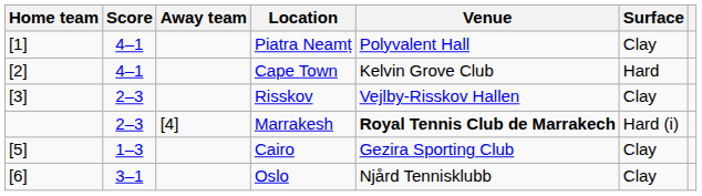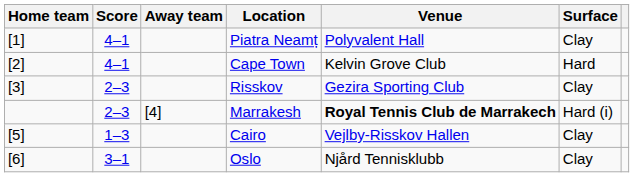 <table class="wikitable">
 <tr>
 <th>Home team</th>
 <th>Score</th>
 <th>Away team</th>
 <th>Location</th>
 <th>Venue</th>
 <th>Surface</th>
 <th></th>
 </tr>
 <tr>
 <td><strong></strong> [1]</td>
 <td style="text-align:center;"><a href='#'>4–1</a></td>
 <td></td>
 <td><a href='#'>Piatra Neamț</a></td>
 <td><a href='#'>Polyvalent Hall</a></td>
 <td>Clay</td>
 <td></td>
 </tr>
 <tr>
 <td><strong></strong> [2]</td>
 <td style="text-align:center;"><a href='#'>4–1</a></td>
 <td></td>
 <td><a href='#'>Cape Town</a></td>
 <td>Kelvin Grove Club</td>
 <td>Hard</td>
 <td></td>
 </tr>
 <tr>
 <td> [3]</td>
 <td style="text-align:center;"><a href='#'>2–3</a></td>
 <td><strong></strong></td>
 <td><a href='#'>Risskov</a></td>
-<td><a href='#'>Vejlby-Risskov Hallen</a></td>
+<td><a href='#'>Gezira Sporting Club</a></td>
 <td>Clay</td>
 <td></td>
 </tr>
 <tr>
 <td></td>
 <td style="text-align:center;"><a href='#'>2–3</a></td>
 <td><strong></strong> [4]</td>
 <td><a href='#'>Marrakesh</a></td>
 <td><strong>Royal Tennis Club de Marrakech</strong></td>
 <td>Hard (i)</td>
 <td></td>
 </tr>
 <tr>
 <td> [5]</td>
 <td style="text-align:center;"><a href='#'>1–3</a></td>
 <td><strong></strong></td>
 <td><a href='#'>Cairo</a></td>
-<td><a href='#'>Gezira Sporting Club</a></td>
+<td><a href='#'>Vejlby-Risskov Hallen</a></td>
 <td>Clay</td>
 <td></td>
 </tr>
 <tr>
 <td><strong></strong> [6]</td>
 <td style="text-align:center;"><a href='#'>3–1</a></td>
 <td></td>
 <td><a href='#'>Oslo</a></td>
 <td>Njård Tennisklubb</td>
 <td>Clay</td>
 <td></td>
 </tr>
 </table>
